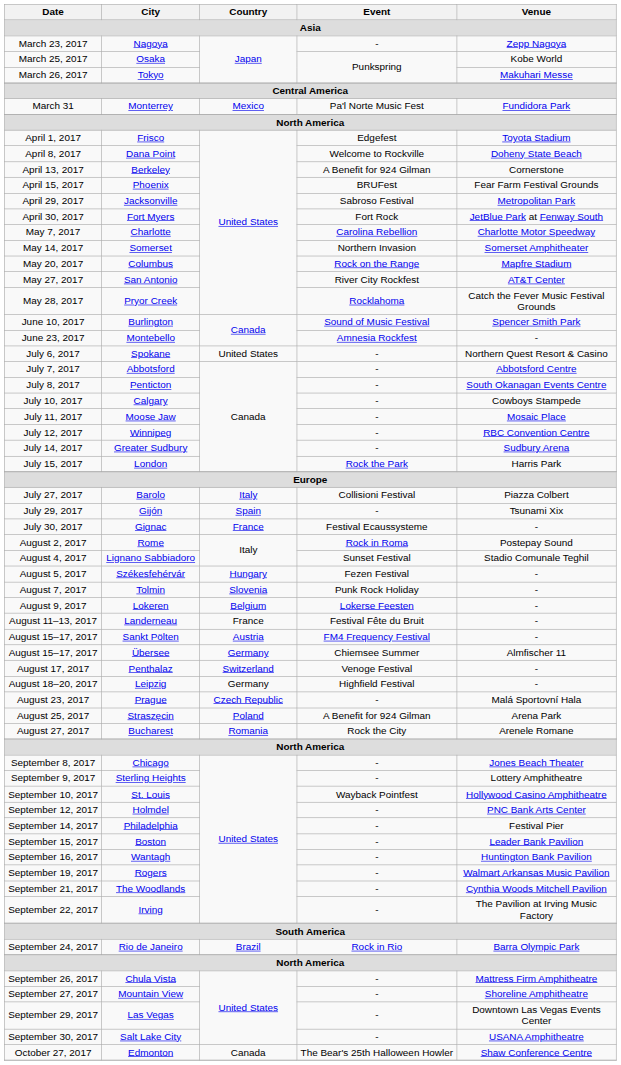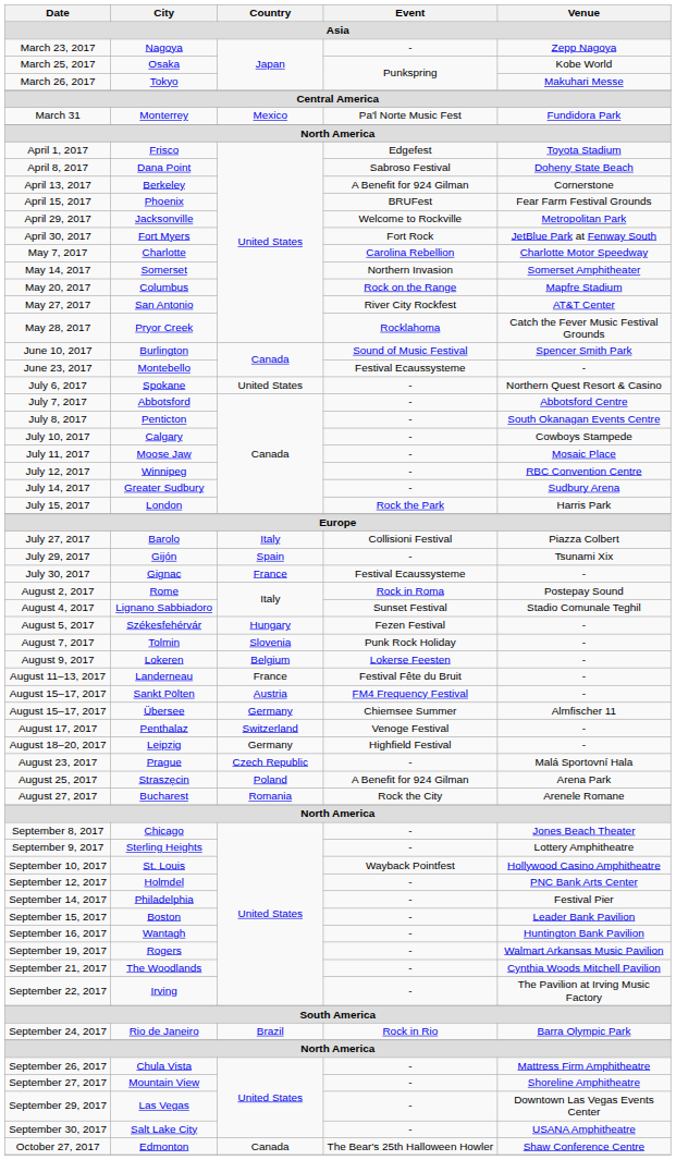 <table class="wikitable" style="text-align:center">
 <tr>
 <th style="width:150px;">Date</th>
 <th style="width:150px;">City</th>
 <th style="width:150px;">Country</th>
 <th style="width:250px;">Event</th>
 <th style="width:250px;">Venue</th>
 </tr>
 <tr style="background:#ddd;">
 <td colspan="5"><strong>Asia</strong></td>
 </tr>
 <tr>
 <td>March 23, 2017</td>
 <td><a href='#'>Nagoya</a></td>
 <td rowspan="3"><a href='#'>Japan</a></td>
 <td>-</td>
 <td><a href='#'>Zepp Nagoya</a></td>
 </tr>
 <tr>
 <td>March 25, 2017</td>
 <td><a href='#'>Osaka</a></td>
 <td rowspan="2">Punkspring</td>
 <td>Kobe World</td>
 </tr>
 <tr>
 <td>March 26, 2017</td>
 <td><a href='#'>Tokyo</a></td>
 <td><a href='#'>Makuhari Messe</a></td>
 </tr>
 <tr>
 </tr>
 <tr style="background:#ddd;">
 <td colspan="5"><strong>Central America</strong></td>
 </tr>
 <tr>
 <td>March 31</td>
 <td><a href='#'>Monterrey</a></td>
 <td><a href='#'>Mexico</a></td>
 <td>Pa'l Norte Music Fest</td>
 <td><a href='#'>Fundidora Park</a></td>
 </tr>
 <tr>
 </tr>
 <tr style="background:#ddd;">
 <td colspan="8"><strong>North America</strong></td>
 </tr>
 <tr>
 <td>April 1, 2017</td>
 <td><a href='#'>Frisco</a></td>
 <td rowspan="11"><a href='#'>United States</a></td>
 <td>Edgefest</td>
 <td><a href='#'>Toyota Stadium</a></td>
 </tr>
 <tr>
 <td>April 8, 2017</td>
 <td><a href='#'>Dana Point</a></td>
-<td>Welcome to Rockville</td>
+<td>Sabroso Festival</td>
 <td><a href='#'>Doheny State Beach</a></td>
 </tr>
 <tr>
 <td>April 13, 2017</td>
 <td><a href='#'>Berkeley</a></td>
 <td>A Benefit for 924 Gilman</td>
 <td>Cornerstone</td>
 </tr>
 <tr>
 <td>April 15, 2017</td>
 <td><a href='#'>Phoenix</a></td>
 <td>BRUFest</td>
 <td>Fear Farm Festival Grounds</td>
 </tr>
 <tr>
 <td>April 29, 2017</td>
 <td><a href='#'>Jacksonville</a></td>
-<td>Sabroso Festival</td>
+<td>Welcome to Rockville</td>
 <td><a href='#'>Metropolitan Park</a></td>
 </tr>
 <tr>
 <td>April 30, 2017</td>
 <td><a href='#'>Fort Myers</a></td>
 <td>Fort Rock</td>
 <td><a href='#'>JetBlue Park</a> at <a href='#'>Fenway South</a></td>
 </tr>
 <tr>
 <td>May 7, 2017</td>
 <td><a href='#'>Charlotte</a></td>
 <td><a href='#'>Carolina Rebellion</a></td>
 <td><a href='#'>Charlotte Motor Speedway</a></td>
 </tr>
 <tr>
 <td>May 14, 2017</td>
 <td><a href='#'>Somerset</a></td>
 <td>Northern Invasion</td>
 <td><a href='#'>Somerset Amphitheater</a></td>
 </tr>
 <tr>
 <td>May 20, 2017</td>
 <td><a href='#'>Columbus</a></td>
 <td><a href='#'>Rock on the Range</a></td>
 <td><a href='#'>Mapfre Stadium</a></td>
 </tr>
 <tr>
 <td>May 27, 2017</td>
 <td><a href='#'>San Antonio</a></td>
 <td>River City Rockfest</td>
 <td><a href='#'>AT&T Center</a></td>
 </tr>
 <tr>
 <td>May 28, 2017</td>
 <td><a href='#'>Pryor Creek</a></td>
 <td><a href='#'>Rocklahoma</a></td>
 <td>Catch the Fever Music Festival Grounds</td>
 </tr>
 <tr>
 <td>June 10, 2017</td>
 <td><a href='#'>Burlington</a></td>
 <td rowspan="2"><a href='#'>Canada</a></td>
 <td><a href='#'>Sound of Music Festival</a></td>
 <td><a href='#'>Spencer Smith Park</a></td>
 </tr>
 <tr>
 <td>June 23, 2017</td>
 <td><a href='#'>Montebello</a></td>
-<td><a href='#'>Amnesia Rockfest</a></td>
+<td>Festival Ecaussysteme</td>
 <td>-</td>
 </tr>
 <tr>
 <td>July 6, 2017</td>
 <td><a href='#'>Spokane</a></td>
 <td>United States</td>
 <td>-</td>
 <td>Northern Quest Resort & Casino</td>
 </tr>
 <tr>
 <td>July 7, 2017</td>
 <td><a href='#'>Abbotsford</a></td>
 <td rowspan="7">Canada</td>
 <td>-</td>
 <td><a href='#'>Abbotsford Centre</a></td>
 </tr>
 <tr>
 <td>July 8, 2017</td>
 <td><a href='#'>Penticton</a></td>
 <td>-</td>
 <td><a href='#'>South Okanagan Events Centre</a></td>
 </tr>
 <tr>
 <td>July 10, 2017</td>
 <td><a href='#'>Calgary</a></td>
 <td>-</td>
 <td>Cowboys Stampede</td>
 </tr>
 <tr>
 <td>July 11, 2017</td>
 <td><a href='#'>Moose Jaw</a></td>
 <td>-</td>
 <td><a href='#'>Mosaic Place</a></td>
 </tr>
 <tr>
 <td>July 12, 2017</td>
 <td><a href='#'>Winnipeg</a></td>
 <td>-</td>
 <td><a href='#'>RBC Convention Centre</a></td>
 </tr>
 <tr>
 <td>July 14, 2017</td>
 <td><a href='#'>Greater Sudbury</a></td>
 <td>-</td>
 <td><a href='#'>Sudbury Arena</a></td>
 </tr>
 <tr>
 <td>July 15, 2017</td>
 <td><a href='#'>London</a></td>
 <td><a href='#'>Rock the Park</a></td>
 <td>Harris Park</td>
 </tr>
 <tr>
 </tr>
 <tr style="background:#ddd;">
 <td colspan="5"><strong>Europe</strong></td>
 </tr>
 <tr>
 <td>July 27, 2017</td>
 <td><a href='#'>Barolo</a></td>
 <td><a href='#'>Italy</a></td>
 <td>Collisioni Festival</td>
 <td>Piazza Colbert</td>
 </tr>
 <tr>
 <td>July 29, 2017</td>
 <td><a href='#'>Gijón</a></td>
 <td><a href='#'>Spain</a></td>
 <td>-</td>
 <td>Tsunami Xix</td>
 </tr>
 <tr>
 <td>July 30, 2017</td>
 <td><a href='#'>Gignac</a></td>
 <td><a href='#'>France</a></td>
 <td>Festival Ecaussysteme</td>
 <td>-</td>
 </tr>
 <tr>
 <td>August 2, 2017</td>
 <td><a href='#'>Rome</a></td>
 <td rowspan="2">Italy</td>
 <td><a href='#'>Rock in Roma</a></td>
 <td>Postepay Sound</td>
 </tr>
 <tr>
 <td>August 4, 2017</td>
 <td><a href='#'>Lignano Sabbiadoro</a></td>
 <td>Sunset Festival</td>
 <td>Stadio Comunale Teghil</td>
 </tr>
 <tr>
 <td>August 5, 2017</td>
 <td><a href='#'>Székesfehérvár</a></td>
 <td><a href='#'>Hungary</a></td>
 <td>Fezen Festival</td>
 <td>-</td>
 </tr>
 <tr>
 <td>August 7, 2017</td>
 <td><a href='#'>Tolmin</a></td>
 <td><a href='#'>Slovenia</a></td>
 <td>Punk Rock Holiday</td>
 <td>-</td>
 </tr>
 <tr>
 <td>August 9, 2017</td>
 <td><a href='#'>Lokeren</a></td>
 <td><a href='#'>Belgium</a></td>
 <td><a href='#'>Lokerse Feesten</a></td>
 <td>-</td>
 </tr>
 <tr>
 <td>August 11–13, 2017</td>
 <td><a href='#'>Landerneau</a></td>
 <td>France</td>
 <td>Festival Fête du Bruit</td>
 <td>-</td>
 </tr>
 <tr>
 <td>August 15–17, 2017</td>
 <td><a href='#'>Sankt Pölten</a></td>
 <td><a href='#'>Austria</a></td>
 <td><a href='#'>FM4 Frequency Festival</a></td>
 <td>-</td>
 </tr>
 <tr>
 <td>August 15–17, 2017</td>
 <td><a href='#'>Übersee</a></td>
 <td><a href='#'>Germany</a></td>
 <td>Chiemsee Summer</td>
 <td>Almfischer 11</td>
 </tr>
 <tr>
 <td>August 17, 2017</td>
 <td><a href='#'>Penthalaz</a></td>
 <td><a href='#'>Switzerland</a></td>
 <td>Venoge Festival</td>
 <td>-</td>
 </tr>
 <tr>
 <td>August 18–20, 2017</td>
 <td><a href='#'>Leipzig</a></td>
 <td>Germany</td>
 <td>Highfield Festival</td>
 <td>-</td>
 </tr>
 <tr>
 <td>August 23, 2017</td>
 <td><a href='#'>Prague</a></td>
 <td><a href='#'>Czech Republic</a></td>
 <td>-</td>
 <td>Malá Sportovní Hala</td>
 </tr>
 <tr>
 <td>August 25, 2017</td>
 <td><a href='#'>Straszęcin</a></td>
 <td><a href='#'>Poland</a></td>
 <td>A Benefit for 924 Gilman</td>
 <td>Arena Park</td>
 </tr>
 <tr>
 <td>August 27, 2017</td>
 <td><a href='#'>Bucharest</a></td>
 <td><a href='#'>Romania</a></td>
 <td>Rock the City</td>
 <td>Arenele Romane</td>
 </tr>
 <tr>
 </tr>
 <tr style="background:#ddd;">
 <td colspan="5"><strong>North America</strong></td>
 </tr>
 <tr>
 <td>September 8, 2017</td>
 <td><a href='#'>Chicago</a></td>
 <td rowspan="10"><a href='#'>United States</a></td>
 <td>-</td>
 <td><a href='#'>Jones Beach Theater</a></td>
 </tr>
 <tr>
 <td>September 9, 2017</td>
 <td><a href='#'>Sterling Heights</a></td>
 <td>-</td>
 <td>Lottery Amphitheatre</td>
 </tr>
 <tr>
 <td>September 10, 2017</td>
 <td><a href='#'>St. Louis</a></td>
 <td>Wayback Pointfest</td>
 <td><a href='#'>Hollywood Casino Amphitheatre</a></td>
 </tr>
 <tr>
 <td>September 12, 2017</td>
 <td><a href='#'>Holmdel</a></td>
 <td>-</td>
 <td><a href='#'>PNC Bank Arts Center</a></td>
 </tr>
 <tr>
 <td>September 14, 2017</td>
 <td><a href='#'>Philadelphia</a></td>
 <td>-</td>
 <td>Festival Pier</td>
 </tr>
 <tr>
 <td>September 15, 2017</td>
 <td><a href='#'>Boston</a></td>
 <td>-</td>
 <td><a href='#'>Leader Bank Pavilion</a></td>
 </tr>
 <tr>
 <td>September 16, 2017</td>
 <td><a href='#'>Wantagh</a></td>
 <td>-</td>
 <td><a href='#'>Huntington Bank Pavilion</a></td>
 </tr>
 <tr>
 <td>September 19, 2017</td>
 <td><a href='#'>Rogers</a></td>
 <td>-</td>
 <td><a href='#'>Walmart Arkansas Music Pavilion</a></td>
 </tr>
 <tr>
 <td>September 21, 2017</td>
 <td><a href='#'>The Woodlands</a></td>
 <td>-</td>
 <td><a href='#'>Cynthia Woods Mitchell Pavilion</a></td>
 </tr>
 <tr>
 <td>September 22, 2017</td>
 <td><a href='#'>Irving</a></td>
 <td>-</td>
 <td>The Pavilion at Irving Music Factory</td>
 </tr>
 <tr>
 </tr>
 <tr style="background:#ddd;">
 <td colspan="5"><strong>South America</strong></td>
 </tr>
 <tr>
 <td>September 24, 2017</td>
 <td><a href='#'>Rio de Janeiro</a></td>
 <td><a href='#'>Brazil</a></td>
 <td><a href='#'>Rock in Rio</a></td>
 <td><a href='#'>Barra Olympic Park</a></td>
 </tr>
 <tr>
 </tr>
 <tr style="background:#ddd;">
 <td colspan="5"><strong>North America</strong></td>
 </tr>
 <tr>
 <td>September 26, 2017</td>
 <td><a href='#'>Chula Vista</a></td>
 <td rowspan="4"><a href='#'>United States</a></td>
 <td>-</td>
 <td><a href='#'>Mattress Firm Amphitheatre</a></td>
 </tr>
 <tr>
 <td>September 27, 2017</td>
 <td><a href='#'>Mountain View</a></td>
 <td>-</td>
 <td><a href='#'>Shoreline Amphitheatre</a></td>
 </tr>
 <tr>
 <td>September 29, 2017</td>
 <td><a href='#'>Las Vegas</a></td>
 <td>-</td>
 <td>Downtown Las Vegas Events Center</td>
 </tr>
 <tr>
 <td>September 30, 2017</td>
 <td><a href='#'>Salt Lake City</a></td>
 <td>-</td>
 <td><a href='#'>USANA Amphitheatre</a></td>
 </tr>
 <tr>
 <td>October 27, 2017</td>
 <td><a href='#'>Edmonton</a></td>
 <td>Canada</td>
 <td>The Bear's 25th Halloween Howler</td>
 <td><a href='#'>Shaw Conference Centre</a></td>
 </tr>
 <tr>
 </tr>
 </table>
